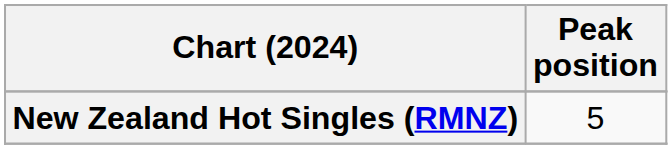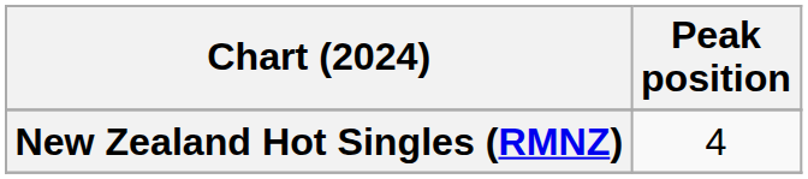 <table class="wikitable sortable plainrowheaders" style="text-align:center">
 <tr>
 <th scope="col">Chart (2024)</th>
 <th scope="col">Peak<br>position</th>
 </tr>
 <tr>
 </tr>
 <tr>
 </tr>
 <tr>
 <th scope="row">New Zealand Hot Singles (<a href='#'>RMNZ</a>)</th>
-<td>5</td>
+<td>4</td>
 </tr>
 <tr>
 </tr>
 <tr>
 </tr>
 <tr>
 </tr>
 <tr>
 </tr>
 </table>
